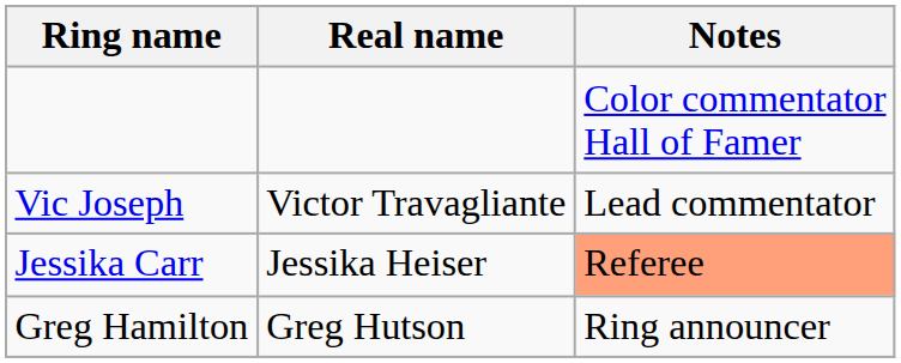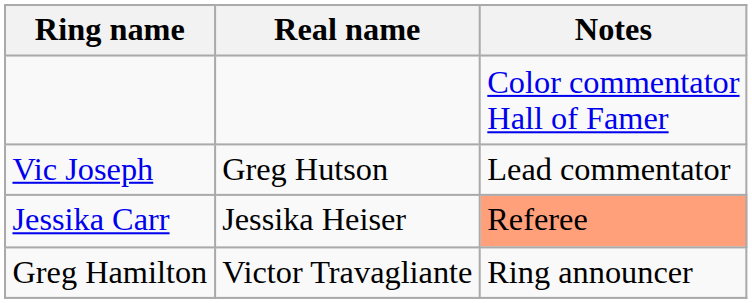 <table class="wikitable">
 <tr>
 <th>Ring name</th>
 <th>Real name</th>
 <th>Notes</th>
 </tr>
 <tr>
 <td></td>
 <td></td>
 <td><a href='#'>Color commentator</a><br><a href='#'>Hall of Famer</a></td>
 </tr>
 <tr>
 <td><a href='#'>Vic Joseph</a></td>
-<td>Victor Travagliante</td>
+<td>Greg Hutson</td>
 <td>Lead commentator</td>
 </tr>
 <tr>
 <td><a href='#'>Jessika Carr</a></td>
 <td>Jessika Heiser</td>
 <td style="background: lightsalmon;">Referee</td>
 </tr>
 <tr>
 <td>Greg Hamilton</td>
-<td>Greg Hutson</td>
+<td>Victor Travagliante</td>
 <td>Ring announcer</td>
 </tr>
 </table>
